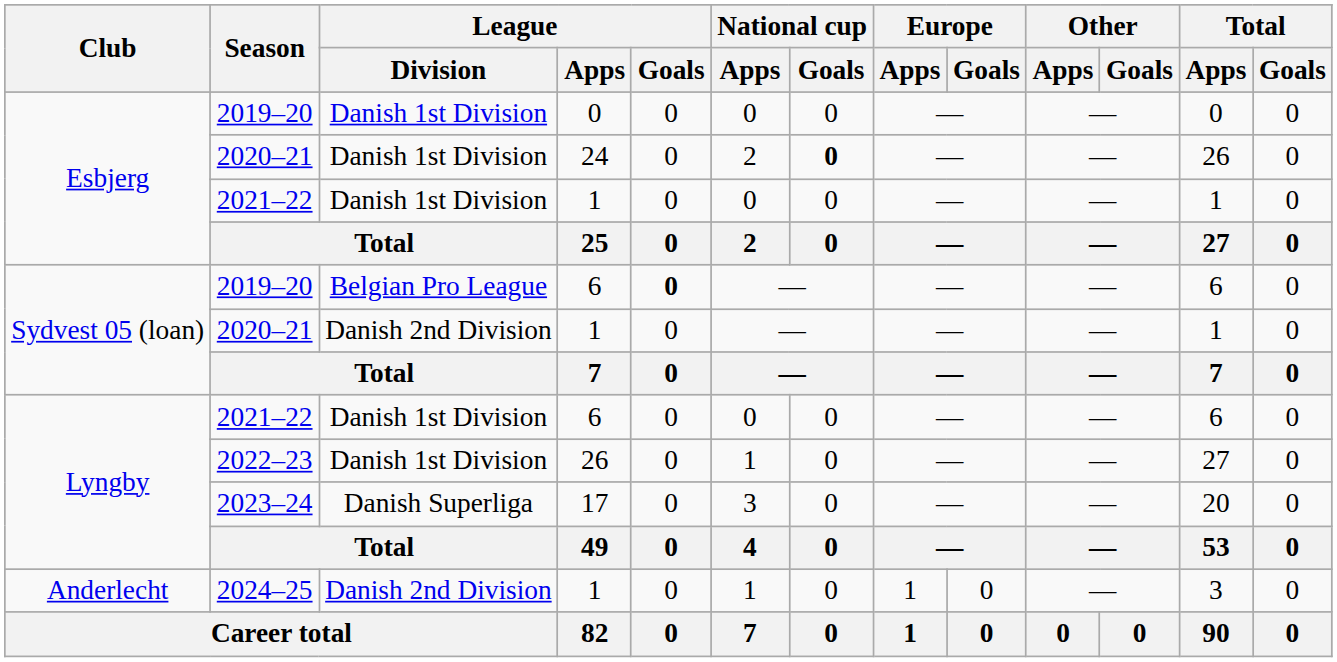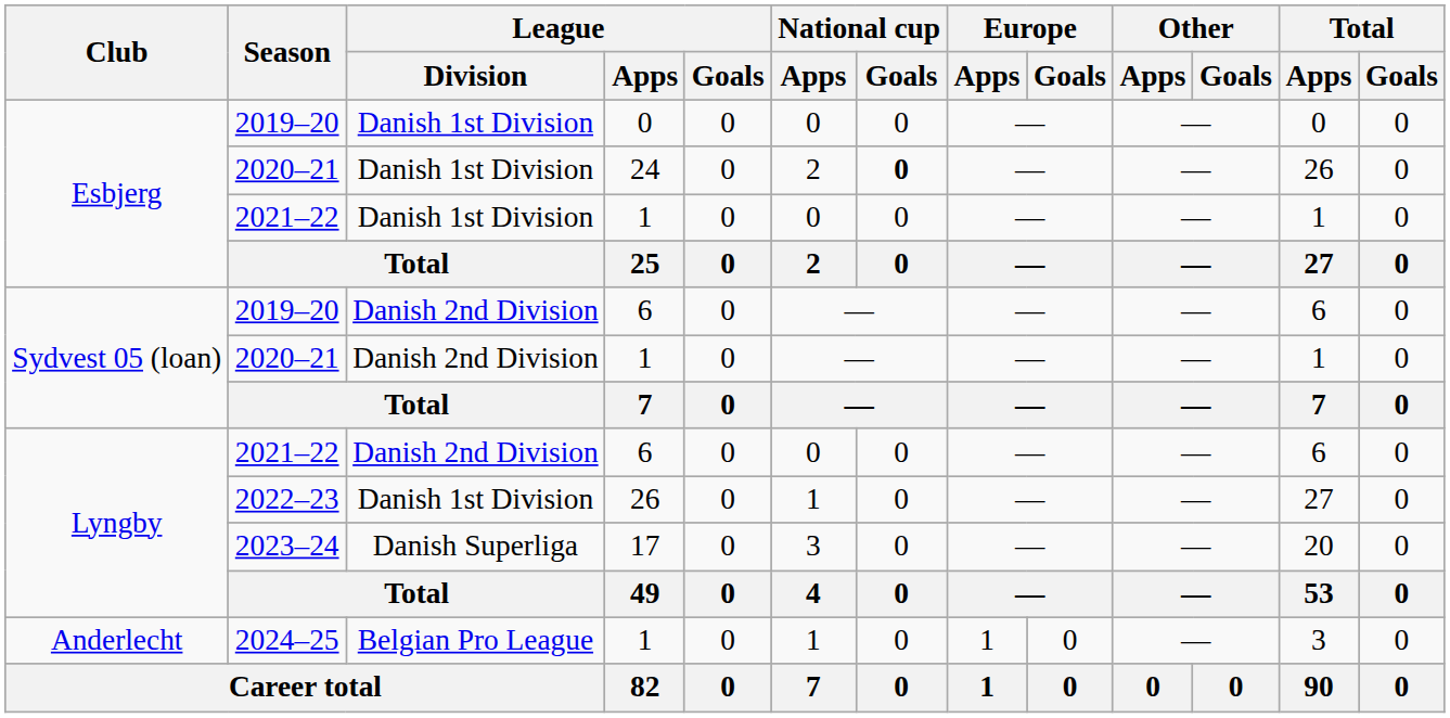 <table class=wikitable style=text-align:center>
 <tr>
 <th rowspan="2">Club</th>
 <th rowspan="2">Season</th>
 <th colspan="3">League</th>
 <th colspan="2">National cup</th>
 <th colspan="2">Europe</th>
 <th colspan="2">Other</th>
 <th colspan="2">Total</th>
 </tr>
 <tr>
 <th>Division</th>
 <th>Apps</th>
 <th>Goals</th>
 <th>Apps</th>
 <th>Goals</th>
 <th>Apps</th>
 <th>Goals</th>
 <th>Apps</th>
 <th>Goals</th>
 <th>Apps</th>
 <th>Goals</th>
 </tr>
 <tr>
 <td rowspan="4"><a href='#'>Esbjerg</a></td>
 <td><a href='#'>2019–20</a></td>
 <td><a href='#'>Danish 1st Division</a></td>
 <td>0</td>
 <td>0</td>
 <td>0</td>
 <td>0</td>
 <td colspan="2">—</td>
 <td colspan="2">—</td>
 <td>0</td>
 <td>0</td>
 </tr>
 <tr>
 <td><a href='#'>2020–21</a></td>
 <td>Danish 1st Division</td>
 <td>24</td>
 <td>0</td>
 <td>2</td>
 <td><strong>0</strong></td>
 <td colspan="2">—</td>
 <td colspan="2">—</td>
 <td>26</td>
 <td>0</td>
 </tr>
 <tr>
 <td><a href='#'>2021–22</a></td>
 <td>Danish 1st Division</td>
 <td>1</td>
 <td>0</td>
 <td>0</td>
 <td>0</td>
 <td colspan="2">—</td>
 <td colspan="2">—</td>
 <td>1</td>
 <td>0</td>
 </tr>
 <tr>
 <th colspan="2">Total</th>
 <th>25</th>
 <th>0</th>
 <th>2</th>
 <th>0</th>
 <th colspan="2">—</th>
 <th colspan="2">—</th>
 <th>27</th>
 <th>0</th>
 </tr>
 <tr>
 <td rowspan="3"><a href='#'>Sydvest 05</a> (loan)</td>
 <td><a href='#'>2019–20</a></td>
-<td><a href='#'>Belgian Pro League</a></td>
+<td><a href='#'>Danish 2nd Division</a></td>
 <td>6</td>
-<td><strong>0</strong></td>
+<td>0</td>
 <td colspan="2">—</td>
 <td colspan="2">—</td>
 <td colspan="2">—</td>
 <td>6</td>
 <td>0</td>
 </tr>
 <tr>
 <td><a href='#'>2020–21</a></td>
 <td>Danish 2nd Division</td>
 <td>1</td>
 <td>0</td>
 <td colspan="2">—</td>
 <td colspan="2">—</td>
 <td colspan="2">—</td>
 <td>1</td>
 <td>0</td>
 </tr>
 <tr>
 <th colspan="2">Total</th>
 <th>7</th>
 <th>0</th>
 <th colspan="2">—</th>
 <th colspan="2">—</th>
 <th colspan="2">—</th>
 <th>7</th>
 <th>0</th>
 </tr>
 <tr>
 <td rowspan="4"><a href='#'>Lyngby</a></td>
 <td><a href='#'>2021–22</a></td>
-<td>Danish 1st Division</td>
+<td><a href='#'>Danish 2nd Division</a></td>
 <td>6</td>
 <td>0</td>
 <td>0</td>
 <td>0</td>
 <td colspan="2">—</td>
 <td colspan="2">—</td>
 <td>6</td>
 <td>0</td>
 </tr>
 <tr>
 <td><a href='#'>2022–23</a></td>
 <td>Danish 1st Division</td>
 <td>26</td>
 <td>0</td>
 <td>1</td>
 <td>0</td>
 <td colspan="2">—</td>
 <td colspan="2">—</td>
 <td>27</td>
 <td>0</td>
 </tr>
 <tr>
 <td><a href='#'>2023–24</a></td>
 <td>Danish Superliga</td>
 <td>17</td>
 <td>0</td>
 <td>3</td>
 <td>0</td>
 <td colspan="2">—</td>
 <td colspan="2">—</td>
 <td>20</td>
 <td>0</td>
 </tr>
 <tr>
 <th colspan="2">Total</th>
 <th>49</th>
 <th>0</th>
 <th>4</th>
 <th>0</th>
 <th colspan="2">—</th>
 <th colspan="2">—</th>
 <th>53</th>
 <th>0</th>
 </tr>
 <tr>
 <td><a href='#'>Anderlecht</a></td>
 <td><a href='#'>2024–25</a></td>
-<td><a href='#'>Danish 2nd Division</a></td>
+<td><a href='#'>Belgian Pro League</a></td>
 <td>1</td>
 <td>0</td>
 <td>1</td>
 <td>0</td>
 <td>1</td>
 <td>0</td>
 <td colspan="2">—</td>
 <td>3</td>
 <td>0</td>
 </tr>
 <tr>
 <th colspan="3">Career total</th>
 <th>82</th>
 <th>0</th>
 <th>7</th>
 <th>0</th>
 <th>1</th>
 <th>0</th>
 <th>0</th>
 <th>0</th>
 <th>90</th>
 <th>0</th>
 </tr>
 </table>
